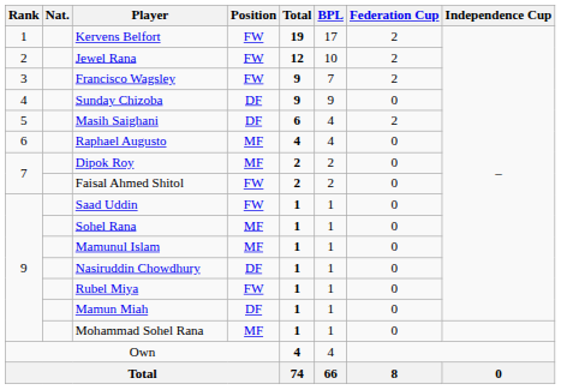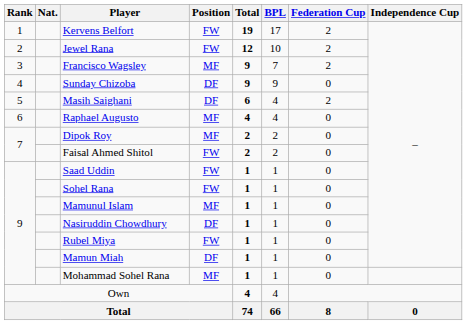 <table class="wikitable" style="text-align:center">
 <tr>
 <th>Rank</th>
 <th>Nat.</th>
 <th style="width:180px;">Player</th>
 <th>Position</th>
 <th>Total</th>
 <th><a href='#'>BPL</a></th>
 <th><a href='#'>Federation Cup</a></th>
 <th>Independence Cup</th>
 </tr>
 <tr>
 <td>1</td>
 <td></td>
 <td align="left"><a href='#'>Kervens Belfort</a></td>
 <td><a href='#'>FW</a></td>
 <td><strong>19</strong></td>
 <td>17</td>
 <td>2</td>
 <td rowspan="14">–</td>
 </tr>
 <tr>
 <td>2</td>
 <td></td>
 <td align="left"><a href='#'>Jewel Rana</a></td>
 <td><a href='#'>FW</a></td>
 <td><strong>12</strong></td>
 <td>10</td>
 <td>2</td>
 </tr>
 <tr>
 <td>3</td>
 <td></td>
 <td align="left"><a href='#'>Francisco Wagsley</a></td>
-<td><a href='#'>FW</a></td>
+<td><a href='#'>MF</a></td>
 <td align="center"><strong>9</strong></td>
 <td align="center">7</td>
 <td>2</td>
 </tr>
 <tr>
 <td>4</td>
 <td></td>
 <td align="left"><a href='#'>Sunday Chizoba</a></td>
 <td><a href='#'>DF</a></td>
 <td><strong>9</strong></td>
 <td>9</td>
 <td>0</td>
 </tr>
 <tr>
 <td>5</td>
 <td></td>
 <td align="left"><a href='#'>Masih Saighani</a></td>
 <td><a href='#'>DF</a></td>
 <td><strong>6</strong></td>
 <td>4</td>
 <td>2</td>
 </tr>
 <tr>
 <td>6</td>
 <td></td>
 <td align="left"><a href='#'>Raphael Augusto</a></td>
 <td><a href='#'>MF</a></td>
 <td><strong>4</strong></td>
 <td>4</td>
 <td>0</td>
 </tr>
 <tr>
 <td rowspan="2">7</td>
 <td></td>
 <td align="left"><a href='#'>Dipok Roy</a></td>
 <td><a href='#'>MF</a></td>
 <td><strong>2</strong></td>
 <td>2</td>
 <td>0</td>
 </tr>
 <tr>
 <td></td>
 <td align="left">Faisal Ahmed Shitol</td>
 <td><a href='#'>FW</a></td>
 <td><strong>2</strong></td>
 <td>2</td>
 <td>0</td>
 </tr>
 <tr>
 <td rowspan="7">9</td>
 <td></td>
 <td align="left"><a href='#'>Saad Uddin</a></td>
 <td><a href='#'>FW</a></td>
 <td><strong>1</strong></td>
 <td>1</td>
 <td>0</td>
 </tr>
 <tr>
 <td></td>
 <td align=left><a href='#'>Sohel Rana</a></td>
-<td><a href='#'>MF</a></td>
+<td><a href='#'>FW</a></td>
 <td><strong>1</strong></td>
 <td>1</td>
 <td>0</td>
 </tr>
 <tr>
 <td></td>
 <td align="left"><a href='#'>Mamunul Islam</a></td>
 <td><a href='#'>MF</a></td>
 <td><strong>1</strong></td>
 <td>1</td>
 <td>0</td>
 </tr>
 <tr>
 <td></td>
 <td align=left><a href='#'>Nasiruddin Chowdhury</a></td>
 <td><a href='#'>DF</a></td>
 <td><strong>1</strong></td>
 <td>1</td>
 <td>0</td>
 </tr>
 <tr>
 <td></td>
 <td align=left><a href='#'>Rubel Miya</a></td>
 <td><a href='#'>FW</a></td>
 <td><strong>1</strong></td>
 <td>1</td>
 <td>0</td>
 </tr>
 <tr>
 <td></td>
 <td align=left><a href='#'>Mamun Miah</a></td>
 <td><a href='#'>DF</a></td>
 <td><strong>1</strong></td>
 <td>1</td>
 <td>0</td>
 </tr>
 <tr>
 <td></td>
 <td align=left>Mohammad Sohel Rana</td>
 <td><a href='#'>MF</a></td>
 <td><strong>1</strong></td>
 <td>1</td>
 <td>0</td>
 <td></td>
 </tr>
 <tr>
 <td colspan="4">Own</td>
 <td><strong>4</strong></td>
 <td>4</td>
 </tr>
 <tr>
 <th colspan="4" align="center">Total</th>
 <th align="center">74</th>
 <th align="center">66</th>
 <th align="center">8</th>
 <th>0</th>
 </tr>
 </table>
